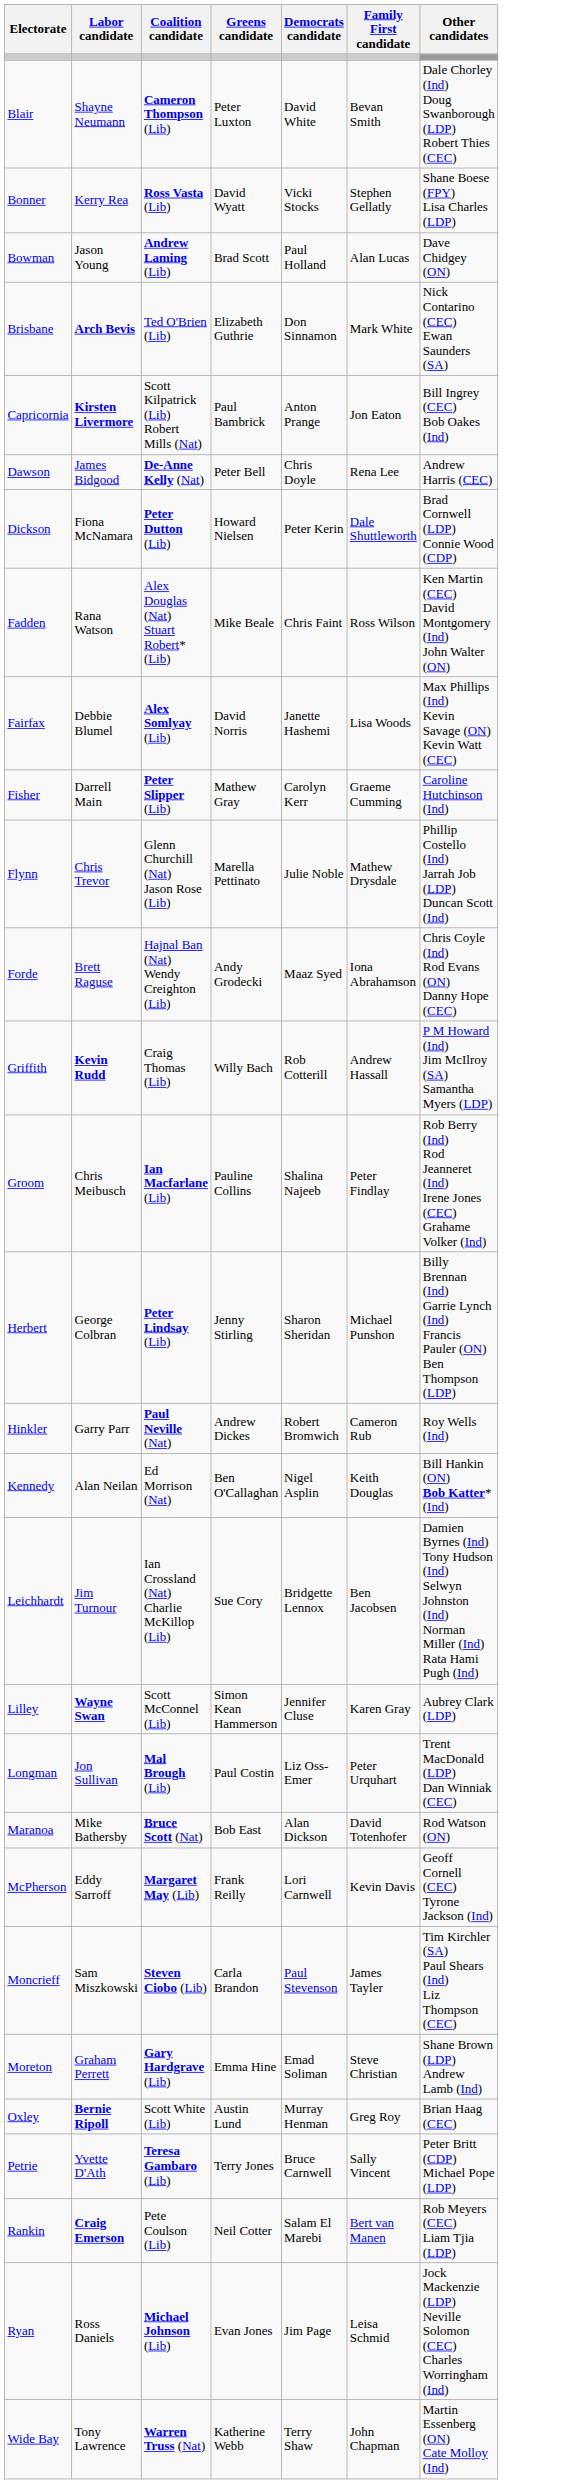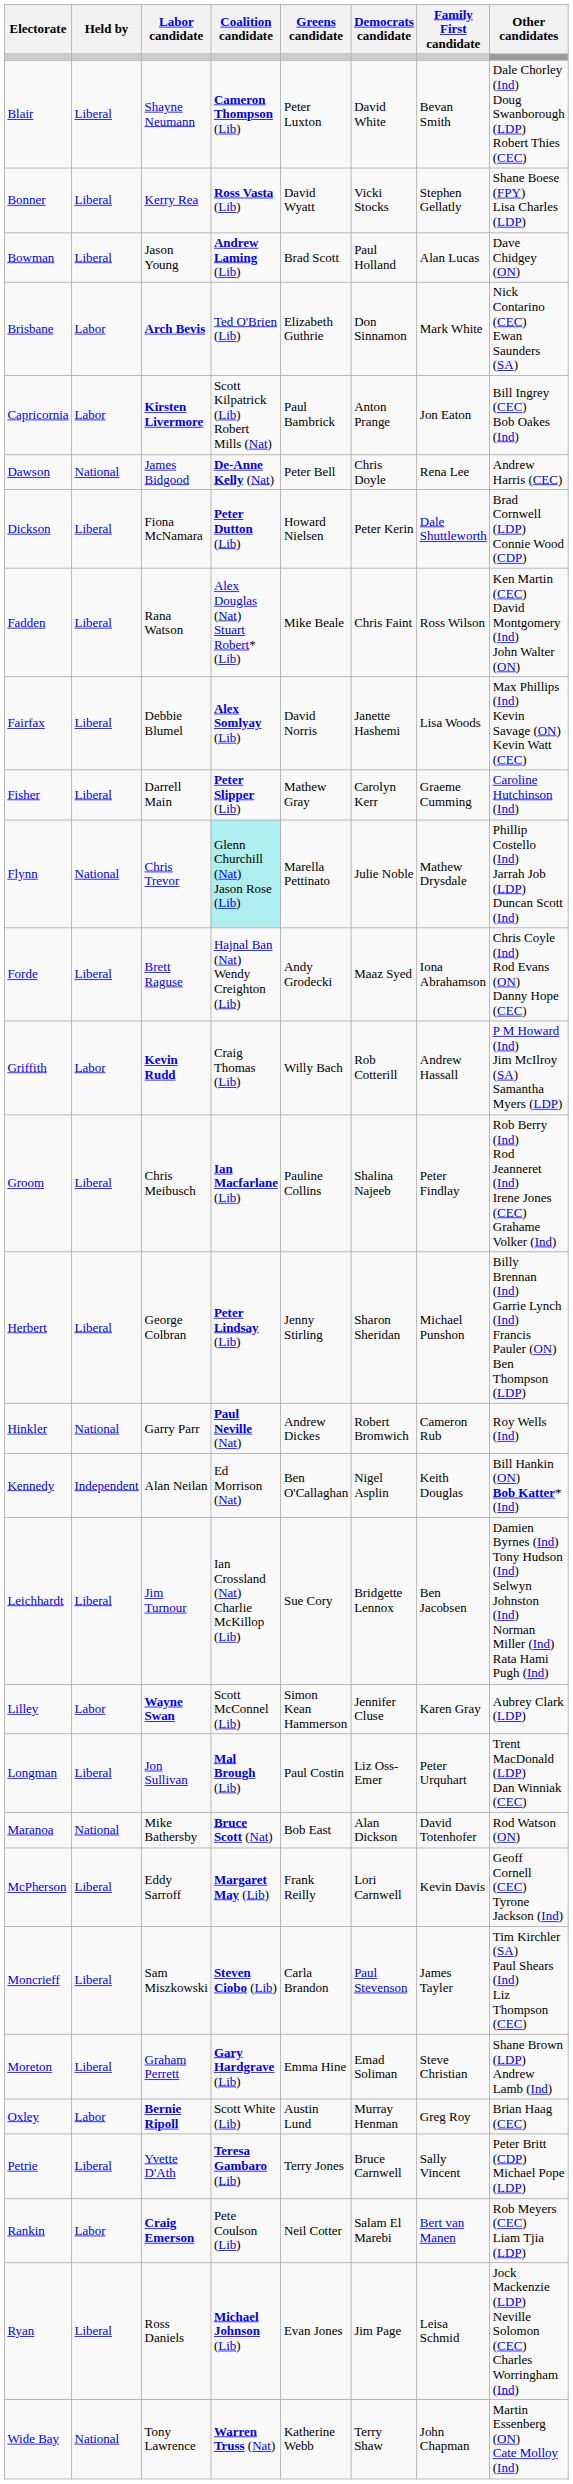 <table class="wikitable">
 <tr>
 <th>Electorate</th>
+<th>Held by</th>
 <th><a href='#'>Labor</a> candidate</th>
 <th><a href='#'>Coalition</a> candidate</th>
 <th><a href='#'>Greens</a> candidate</th>
 <th><a href='#'>Democrats</a> candidate</th>
 <th><a href='#'>Family First</a> candidate</th>
 <th>Other candidates</th>
 </tr>
 <tr style="background:#ccc;">
 <td></td>
 <td></td>
 <td></td>
 <td></td>
 <td></td>
 <td></td>
+<td></td>
 <td style="background:#999;"></td>
 </tr>
 <tr>
 <td><a href='#'>Blair</a></td>
+<td><a href='#'>Liberal</a></td>
 <td><a href='#'>Shayne Neumann</a></td>
 <td><strong><a href='#'>Cameron Thompson</a></strong> (<a href='#'>Lib</a>)</td>
 <td>Peter Luxton</td>
 <td>David White</td>
 <td>Bevan Smith</td>
 <td>Dale Chorley (<a href='#'>Ind</a>) <br> Doug Swanborough (<a href='#'>LDP</a>) <br> Robert Thies (<a href='#'>CEC</a>)</td>
 </tr>
 <tr>
 <td><a href='#'>Bonner</a></td>
+<td><a href='#'>Liberal</a></td>
 <td><a href='#'>Kerry Rea</a></td>
 <td><strong><a href='#'>Ross Vasta</a></strong> (<a href='#'>Lib</a>)</td>
 <td>David Wyatt</td>
 <td>Vicki Stocks</td>
 <td>Stephen Gellatly</td>
 <td>Shane Boese (<a href='#'>FPY</a>) <br> Lisa Charles (<a href='#'>LDP</a>)</td>
 </tr>
 <tr>
 <td><a href='#'>Bowman</a></td>
+<td><a href='#'>Liberal</a></td>
 <td>Jason Young</td>
 <td><strong><a href='#'>Andrew Laming</a></strong> (<a href='#'>Lib</a>)</td>
 <td>Brad Scott</td>
 <td>Paul Holland</td>
 <td>Alan Lucas</td>
 <td>Dave Chidgey (<a href='#'>ON</a>)</td>
 </tr>
 <tr>
 <td><a href='#'>Brisbane</a></td>
+<td><a href='#'>Labor</a></td>
 <td><strong><a href='#'>Arch Bevis</a></strong></td>
 <td><a href='#'>Ted O'Brien</a> (<a href='#'>Lib</a>)</td>
 <td>Elizabeth Guthrie</td>
 <td>Don Sinnamon</td>
 <td>Mark White</td>
 <td>Nick Contarino (<a href='#'>CEC</a>) <br> Ewan Saunders (<a href='#'>SA</a>)</td>
 </tr>
 <tr>
 <td><a href='#'>Capricornia</a></td>
+<td><a href='#'>Labor</a></td>
 <td><strong><a href='#'>Kirsten Livermore</a></strong></td>
 <td>Scott Kilpatrick (<a href='#'>Lib</a>)<br>Robert Mills  (<a href='#'>Nat</a>)</td>
 <td>Paul Bambrick</td>
 <td>Anton Prange</td>
 <td>Jon Eaton</td>
 <td>Bill Ingrey (<a href='#'>CEC</a>) <br> Bob Oakes (<a href='#'>Ind</a>)</td>
 </tr>
 <tr>
 <td><a href='#'>Dawson</a></td>
+<td><a href='#'>National</a></td>
 <td><a href='#'>James Bidgood</a></td>
 <td><strong><a href='#'>De-Anne Kelly</a></strong> (<a href='#'>Nat</a>)</td>
 <td>Peter Bell</td>
 <td>Chris Doyle</td>
 <td>Rena Lee</td>
 <td>Andrew Harris (<a href='#'>CEC</a>)</td>
 </tr>
 <tr>
 <td><a href='#'>Dickson</a></td>
+<td><a href='#'>Liberal</a></td>
 <td>Fiona McNamara</td>
 <td><strong><a href='#'>Peter Dutton</a></strong> (<a href='#'>Lib</a>)</td>
 <td>Howard Nielsen</td>
 <td>Peter Kerin</td>
 <td><a href='#'>Dale Shuttleworth</a></td>
 <td>Brad Cornwell (<a href='#'>LDP</a>)<br>Connie Wood (<a href='#'>CDP</a>)</td>
 </tr>
 <tr>
 <td><a href='#'>Fadden</a></td>
+<td><a href='#'>Liberal</a></td>
 <td>Rana Watson</td>
 <td><a href='#'>Alex Douglas</a> (<a href='#'>Nat</a>) <br> <a href='#'>Stuart Robert</a>* (<a href='#'>Lib</a>)</td>
 <td>Mike Beale</td>
 <td>Chris Faint</td>
 <td>Ross Wilson</td>
 <td>Ken Martin (<a href='#'>CEC</a>) <br> David Montgomery (<a href='#'>Ind</a>) <br> John Walter (<a href='#'>ON</a>)</td>
 </tr>
 <tr>
 <td><a href='#'>Fairfax</a></td>
+<td><a href='#'>Liberal</a></td>
 <td>Debbie Blumel</td>
 <td><strong><a href='#'>Alex Somlyay</a></strong>  (<a href='#'>Lib</a>)</td>
 <td>David Norris</td>
 <td>Janette Hashemi</td>
 <td>Lisa Woods</td>
 <td>Max Phillips (<a href='#'>Ind</a>) <br> Kevin Savage (<a href='#'>ON</a>) <br> Kevin Watt (<a href='#'>CEC</a>)</td>
 </tr>
 <tr>
 <td><a href='#'>Fisher</a></td>
+<td><a href='#'>Liberal</a></td>
 <td>Darrell Main</td>
 <td><strong><a href='#'>Peter Slipper</a></strong> (<a href='#'>Lib</a>)</td>
 <td>Mathew Gray</td>
 <td>Carolyn Kerr</td>
 <td>Graeme Cumming</td>
 <td><a href='#'>Caroline Hutchinson</a> (<a href='#'>Ind</a>)</td>
 </tr>
 <tr>
 <td><a href='#'>Flynn</a></td>
+<td><a href='#'>National</a></td>
 <td><a href='#'>Chris Trevor</a></td>
-<td>Glenn Churchill (<a href='#'>Nat</a>) <br> Jason Rose (<a href='#'>Lib</a>)</td>
+<td style="background: paleturquoise;">Glenn Churchill (<a href='#'>Nat</a>) <br> Jason Rose (<a href='#'>Lib</a>)</td>
 <td>Marella Pettinato</td>
 <td>Julie Noble</td>
 <td>Mathew Drysdale</td>
 <td>Phillip Costello (<a href='#'>Ind</a>) <br> Jarrah Job (<a href='#'>LDP</a>) <br> Duncan Scott (<a href='#'>Ind</a>)</td>
 </tr>
 <tr>
 <td><a href='#'>Forde</a></td>
+<td><a href='#'>Liberal</a></td>
 <td><a href='#'>Brett Raguse</a></td>
 <td><a href='#'>Hajnal Ban</a> (<a href='#'>Nat</a>) <br> Wendy Creighton (<a href='#'>Lib</a>)</td>
 <td>Andy Grodecki</td>
 <td>Maaz Syed</td>
 <td>Iona Abrahamson</td>
 <td>Chris Coyle (<a href='#'>Ind</a>) <br> Rod Evans (<a href='#'>ON</a>) <br> Danny Hope (<a href='#'>CEC</a>)</td>
 </tr>
 <tr>
 <td><a href='#'>Griffith</a></td>
+<td><a href='#'>Labor</a></td>
 <td><strong><a href='#'>Kevin Rudd</a></strong></td>
 <td>Craig Thomas (<a href='#'>Lib</a>)</td>
 <td>Willy Bach</td>
 <td>Rob Cotterill</td>
 <td>Andrew Hassall</td>
 <td><a href='#'>P M Howard</a> (<a href='#'>Ind</a>) <br> Jim McIlroy (<a href='#'>SA</a>) <br> Samantha Myers (<a href='#'>LDP</a>)</td>
 </tr>
 <tr>
 <td><a href='#'>Groom</a></td>
+<td><a href='#'>Liberal</a></td>
 <td>Chris Meibusch</td>
 <td><strong><a href='#'>Ian Macfarlane</a></strong> (<a href='#'>Lib</a>)</td>
 <td>Pauline Collins</td>
 <td>Shalina Najeeb</td>
 <td>Peter Findlay</td>
 <td>Rob Berry (<a href='#'>Ind</a>) <br> Rod Jeanneret (<a href='#'>Ind</a>) <br> Irene Jones (<a href='#'>CEC</a>) <br> Grahame Volker (<a href='#'>Ind</a>)</td>
 </tr>
 <tr>
 <td><a href='#'>Herbert</a></td>
+<td><a href='#'>Liberal</a></td>
 <td>George Colbran</td>
 <td><strong><a href='#'>Peter Lindsay</a></strong> (<a href='#'>Lib</a>)</td>
 <td>Jenny Stirling</td>
 <td>Sharon Sheridan</td>
 <td>Michael Punshon</td>
 <td>Billy Brennan (<a href='#'>Ind</a>) <br> Garrie Lynch (<a href='#'>Ind</a>) <br> Francis Pauler (<a href='#'>ON</a>) <br> Ben Thompson (<a href='#'>LDP</a>)</td>
 </tr>
 <tr>
 <td><a href='#'>Hinkler</a></td>
+<td><a href='#'>National</a></td>
 <td>Garry Parr</td>
 <td><strong><a href='#'>Paul Neville</a></strong> (<a href='#'>Nat</a>)</td>
 <td>Andrew Dickes</td>
 <td>Robert Bromwich</td>
 <td>Cameron Rub</td>
 <td>Roy Wells (<a href='#'>Ind</a>)</td>
 </tr>
 <tr>
 <td><a href='#'>Kennedy</a></td>
+<td><a href='#'>Independent</a></td>
 <td>Alan Neilan</td>
 <td>Ed Morrison (<a href='#'>Nat</a>)</td>
 <td>Ben O'Callaghan</td>
 <td>Nigel Asplin</td>
 <td>Keith Douglas</td>
 <td>Bill Hankin (<a href='#'>ON</a>) <br> <strong><a href='#'>Bob Katter</a></strong>* (<a href='#'>Ind</a>)</td>
 </tr>
 <tr>
 <td><a href='#'>Leichhardt</a></td>
+<td><a href='#'>Liberal</a></td>
 <td><a href='#'>Jim Turnour</a></td>
 <td>Ian Crossland (<a href='#'>Nat</a>) <br> Charlie McKillop (<a href='#'>Lib</a>)</td>
 <td>Sue Cory</td>
 <td>Bridgette Lennox</td>
 <td>Ben Jacobsen</td>
 <td>Damien Byrnes (<a href='#'>Ind</a>) <br> Tony Hudson (<a href='#'>Ind</a>)<br> Selwyn Johnston (<a href='#'>Ind</a>) <br> Norman Miller (<a href='#'>Ind</a>) <br> Rata Hami Pugh (<a href='#'>Ind</a>)</td>
 </tr>
 <tr>
 <td><a href='#'>Lilley</a></td>
+<td><a href='#'>Labor</a></td>
 <td><strong><a href='#'>Wayne Swan</a></strong></td>
 <td>Scott McConnel (<a href='#'>Lib</a>)</td>
 <td>Simon Kean Hammerson</td>
 <td>Jennifer Cluse</td>
 <td>Karen Gray</td>
 <td>Aubrey Clark (<a href='#'>LDP</a>)</td>
 </tr>
 <tr>
 <td><a href='#'>Longman</a></td>
+<td><a href='#'>Liberal</a></td>
 <td><a href='#'>Jon Sullivan</a></td>
 <td><strong><a href='#'>Mal Brough</a></strong> (<a href='#'>Lib</a>)</td>
 <td>Paul Costin</td>
 <td>Liz Oss-Emer</td>
 <td>Peter Urquhart</td>
 <td>Trent MacDonald (<a href='#'>LDP</a>) <br> Dan Winniak (<a href='#'>CEC</a>)</td>
 </tr>
 <tr>
 <td><a href='#'>Maranoa</a></td>
+<td><a href='#'>National</a></td>
 <td>Mike Bathersby</td>
 <td><strong><a href='#'>Bruce Scott</a></strong> (<a href='#'>Nat</a>)</td>
 <td>Bob East</td>
 <td>Alan Dickson</td>
 <td>David Totenhofer</td>
 <td>Rod Watson (<a href='#'>ON</a>)</td>
 </tr>
 <tr>
 <td><a href='#'>McPherson</a></td>
+<td><a href='#'>Liberal</a></td>
 <td>Eddy Sarroff</td>
 <td><strong><a href='#'>Margaret May</a></strong> (<a href='#'>Lib</a>)</td>
 <td>Frank Reilly</td>
 <td>Lori Carnwell</td>
 <td>Kevin Davis</td>
 <td>Geoff Cornell (<a href='#'>CEC</a>) <br> Tyrone Jackson (<a href='#'>Ind</a>)</td>
 </tr>
 <tr>
 <td><a href='#'>Moncrieff</a></td>
+<td><a href='#'>Liberal</a></td>
 <td>Sam Miszkowski</td>
 <td><strong><a href='#'>Steven Ciobo</a></strong> (<a href='#'>Lib</a>)</td>
 <td>Carla Brandon</td>
 <td><a href='#'>Paul Stevenson</a></td>
 <td>James Tayler</td>
 <td>Tim Kirchler (<a href='#'>SA</a>) <br> Paul Shears (<a href='#'>Ind</a>) <br> Liz Thompson (<a href='#'>CEC</a>)</td>
 </tr>
 <tr>
 <td><a href='#'>Moreton</a></td>
+<td><a href='#'>Liberal</a></td>
 <td><a href='#'>Graham Perrett</a></td>
 <td><strong><a href='#'>Gary Hardgrave</a></strong> (<a href='#'>Lib</a>)</td>
 <td>Emma Hine</td>
 <td>Emad Soliman</td>
 <td>Steve Christian</td>
 <td>Shane Brown (<a href='#'>LDP</a>) <br> Andrew Lamb (<a href='#'>Ind</a>)</td>
 </tr>
 <tr>
 <td><a href='#'>Oxley</a></td>
+<td><a href='#'>Labor</a></td>
 <td><strong><a href='#'>Bernie Ripoll</a></strong></td>
 <td>Scott White (<a href='#'>Lib</a>)</td>
 <td>Austin Lund</td>
 <td>Murray Henman</td>
 <td>Greg Roy</td>
 <td>Brian Haag (<a href='#'>CEC</a>)</td>
 </tr>
 <tr>
 <td><a href='#'>Petrie</a></td>
+<td><a href='#'>Liberal</a></td>
 <td><a href='#'>Yvette D'Ath</a></td>
 <td><strong><a href='#'>Teresa Gambaro</a></strong> (<a href='#'>Lib</a>)</td>
 <td>Terry Jones</td>
 <td>Bruce Carnwell</td>
 <td>Sally Vincent</td>
 <td>Peter Britt (<a href='#'>CDP</a>) <br> Michael Pope (<a href='#'>LDP</a>)</td>
 </tr>
 <tr>
 <td><a href='#'>Rankin</a></td>
+<td><a href='#'>Labor</a></td>
 <td><strong><a href='#'>Craig Emerson</a></strong></td>
 <td>Pete Coulson (<a href='#'>Lib</a>)</td>
 <td>Neil Cotter</td>
 <td>Salam El Marebi</td>
 <td><a href='#'>Bert van Manen</a></td>
 <td>Rob Meyers (<a href='#'>CEC</a>) <br> Liam Tjia (<a href='#'>LDP</a>)</td>
 </tr>
 <tr>
 <td><a href='#'>Ryan</a></td>
+<td><a href='#'>Liberal</a></td>
 <td>Ross Daniels</td>
 <td><strong><a href='#'>Michael Johnson</a></strong> (<a href='#'>Lib</a>)</td>
 <td>Evan Jones</td>
 <td>Jim Page</td>
 <td>Leisa Schmid</td>
 <td>Jock Mackenzie (<a href='#'>LDP</a>) <br> Neville Solomon (<a href='#'>CEC</a>) <br> Charles Worringham (<a href='#'>Ind</a>)</td>
 </tr>
 <tr>
 <td><a href='#'>Wide Bay</a></td>
+<td><a href='#'>National</a></td>
 <td>Tony Lawrence</td>
 <td><strong><a href='#'>Warren Truss</a></strong> (<a href='#'>Nat</a>)</td>
 <td>Katherine Webb</td>
 <td>Terry Shaw</td>
 <td>John Chapman</td>
 <td>Martin Essenberg (<a href='#'>ON</a>) <br> <a href='#'>Cate Molloy</a> (<a href='#'>Ind</a>)</td>
 </tr>
 </table>
